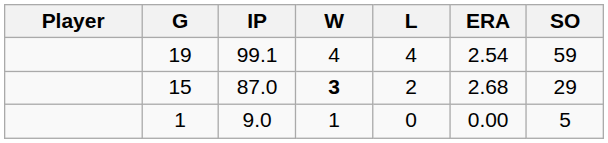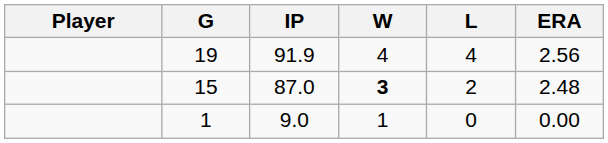 <table class="wikitable sortable">
 <tr>
 <th bgcolor="#DDDDFF" width="16%">Player</th>
 <th bgcolor="#DDDDFF" width="9%">G</th>
 <th bgcolor="#DDDDFF" width="9%">IP</th>
 <th bgcolor="#DDDDFF" width="9%">W</th>
 <th bgcolor="#DDDDFF" width="9%">L</th>
 <th bgcolor="#DDDDFF" width="9%">ERA</th>
-<th bgcolor="#DDDDFF" width="9%">SO</th>
 </tr>
 <tr align="center">
 <td></td>
 <td>19</td>
-<td>99.1</td>
+<td>91.9</td>
 <td>4</td>
 <td>4</td>
-<td>2.54</td>
-<td>59</td>
+<td>2.56</td>
 </tr>
 <tr align="center">
 <td></td>
 <td>15</td>
 <td>87.0</td>
 <td><strong>3</strong></td>
 <td>2</td>
-<td>2.68</td>
-<td>29</td>
+<td>2.48</td>
 </tr>
 <tr align="center">
 <td></td>
 <td>1</td>
 <td>9.0</td>
 <td>1</td>
 <td>0</td>
 <td>0.00</td>
-<td>5</td>
 </tr>
 </table>
